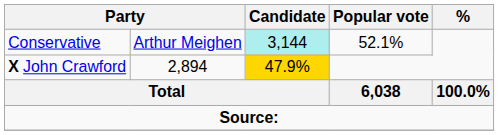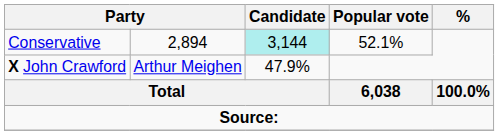 <table class="wikitable">
 <tr>
 <th colspan="2">Party</th>
 <th>Candidate</th>
 <th>Popular vote</th>
 <th>%</th>
 </tr>
 <tr>
 <td><a href='#'>Conservative</a></td>
-<td> <a href='#'>Arthur Meighen</a></td>
+<td align=center>2,894</td>
 <td align=center style="background: paleturquoise;">3,144</td>
 <td align=center>52.1%</td>
 </tr>
 <tr>
 <td><strong>X</strong> <a href='#'>John Crawford</a></td>
-<td align=center>2,894</td>
-<td align=center style="background: gold;">47.9%</td>
+<td> <a href='#'>Arthur Meighen</a></td>
+<td align=center>47.9%</td>
 </tr>
 <tr>
 <th colspan=3 align=center>Total</th>
 <th align=center>6,038</th>
 <th align=center>100.0%</th>
 </tr>
 <tr>
 <td align="center" colspan=5><strong>Source:</strong> </td>
 </tr>
 <tr>
 </tr>
 </table>
